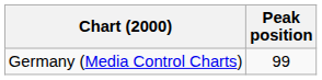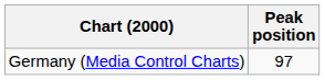 <table Class = "wikitable">
 <tr>
 <th>Chart (2000)</th>
 <th>Peak<br>position</th>
 </tr>
 <tr>
 <td>Germany (<a href='#'>Media Control Charts</a>)</td>
-<td align = "center">99</td>
+<td align = "center">97</td>
 </tr>
 </table>
